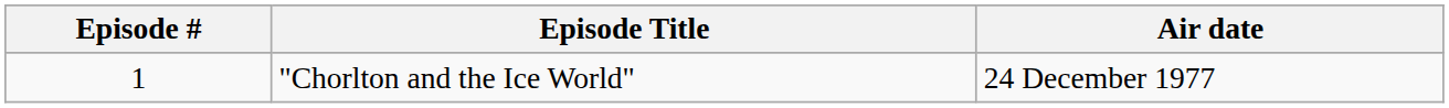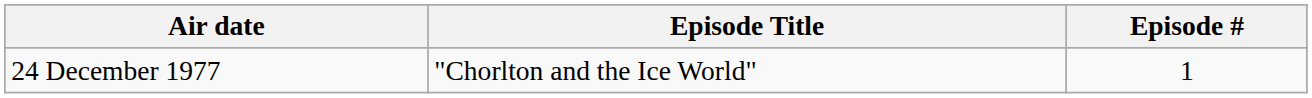 <table class="wikitable" width="60%">
 <tr>
+<th>Air date</th>
+<th>Episode Title</th>
 <th>Episode #</th>
-<th>Episode Title</th>
-<th>Air date</th>
 </tr>
 <tr>
+<td align="left">24 December 1977</td>
+<td align="left">"Chorlton and the Ice World"</td>
 <td align="center">1</td>
-<td align="left">"Chorlton and the Ice World"</td>
-<td align="left">24 December 1977</td>
 </tr>
 </table>
